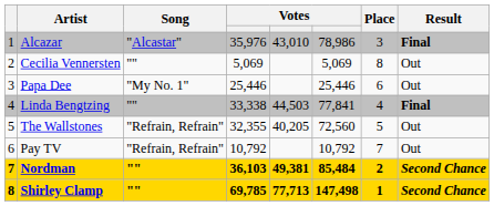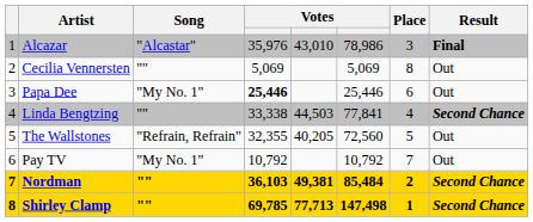 <table class="sortable wikitable" style="margin: 1em auto 1em auto; text-align:center;">
 <tr>
 <th rowspan="2"></th>
 <th rowspan="2">Artist</th>
 <th rowspan="2">Song</th>
 <th colspan="3">Votes</th>
 <th rowspan="2">Place</th>
 <th rowspan="2" class="unsortable">Result</th>
 </tr>
 <tr>
 <th></th>
 <th></th>
 <th></th>
 </tr>
 <tr style="background:silver;">
 <td>1</td>
 <td align="left"><a href='#'>Alcazar</a></td>
 <td align="left">"<a href='#'>Alcastar</a>"</td>
 <td>35,976</td>
 <td>43,010</td>
 <td>78,986</td>
 <td>3</td>
 <td align="left"><strong>Final</strong></td>
 </tr>
 <tr>
 <td>2</td>
 <td align="left"><a href='#'>Cecilia Vennersten</a></td>
 <td align="left">""</td>
 <td>5,069</td>
 <td></td>
 <td>5,069</td>
 <td>8</td>
 <td align="left">Out</td>
 </tr>
 <tr>
 <td>3</td>
 <td align="left"><a href='#'>Papa Dee</a></td>
 <td align="left">"My No. 1"</td>
-<td>25,446</td>
+<td><strong>25,446</strong></td>
 <td></td>
 <td>25,446</td>
 <td>6</td>
 <td align="left">Out</td>
 </tr>
 <tr style="background:silver;">
 <td>4</td>
 <td align="left"><a href='#'>Linda Bengtzing</a></td>
 <td align="left">""</td>
 <td>33,338</td>
 <td>44,503</td>
 <td>77,841</td>
 <td>4</td>
-<td align="left"><strong>Final</strong></td>
+<td align="left"><strong><em>Second Chance</em></strong></td>
 </tr>
 <tr>
 <td>5</td>
 <td align="left"><a href='#'>The Wallstones</a></td>
 <td align="left">"Refrain, Refrain"</td>
 <td>32,355</td>
 <td>40,205</td>
 <td>72,560</td>
 <td>5</td>
 <td align="left">Out</td>
 </tr>
 <tr>
 <td>6</td>
 <td align="left">Pay TV</td>
-<td align="left">"Refrain, Refrain"</td>
+<td align="left">"My No. 1"</td>
 <td>10,792</td>
 <td></td>
 <td>10,792</td>
 <td>7</td>
 <td align="left">Out</td>
 </tr>
 <tr style="background:gold;">
 <td><strong>7</strong></td>
 <td align="left"><strong><a href='#'>Nordman</a></strong></td>
 <td align="left"><strong>""</strong></td>
 <td><strong>36,103</strong></td>
 <td><strong>49,381</strong></td>
 <td><strong>85,484</strong></td>
 <td><strong>2</strong></td>
 <td align="left"><strong><em>Second Chance</em></strong></td>
 </tr>
 <tr style="background:gold;">
 <td><strong>8</strong></td>
 <td align="left"><strong><a href='#'>Shirley Clamp</a></strong></td>
 <td align="left"><strong>""</strong></td>
 <td><strong>69,785</strong></td>
 <td><strong>77,713</strong></td>
 <td><strong>147,498</strong></td>
 <td><strong>1</strong></td>
 <td align="left"><strong><em>Second Chance</em></strong></td>
 </tr>
 </table>
